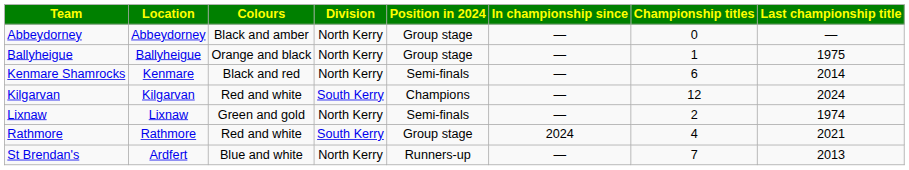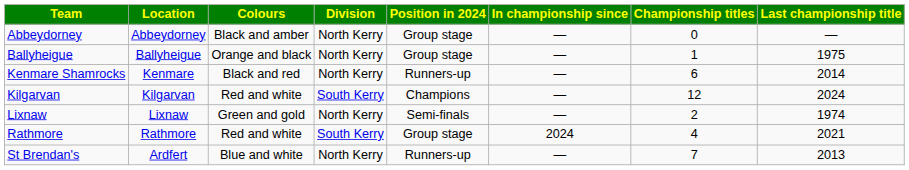 <table class="wikitable sortable" style="text-align:center;">
 <tr>
 <th style="background:green;color:yellow">Team</th>
 <th style="background:green;color:yellow">Location</th>
 <th style="background:green;color:yellow">Colours</th>
 <th style="background:green;color:yellow">Division</th>
 <th style="background:green;color:yellow">Position in 2024</th>
 <th style="background:green;color:yellow">In championship since</th>
 <th style="background:green;color:yellow">Championship titles</th>
 <th style="background:green;color:yellow">Last championship title</th>
 </tr>
 <tr>
 <td style="text-align:left;"> <a href='#'>Abbeydorney</a></td>
 <td><a href='#'>Abbeydorney</a></td>
 <td>Black and amber</td>
 <td>North Kerry</td>
 <td>Group stage</td>
 <td>—</td>
 <td>0</td>
 <td>—</td>
 </tr>
 <tr>
 <td style="text-align:left;"> <a href='#'>Ballyheigue</a></td>
 <td><a href='#'>Ballyheigue</a></td>
 <td>Orange and black</td>
 <td>North Kerry</td>
 <td>Group stage</td>
 <td>—</td>
 <td>1</td>
 <td>1975</td>
 </tr>
 <tr>
 <td style="text-align:left;"> <a href='#'>Kenmare Shamrocks</a></td>
 <td><a href='#'>Kenmare</a></td>
 <td>Black and red</td>
 <td>North Kerry</td>
-<td>Semi-finals</td>
+<td>Runners-up</td>
 <td>—</td>
 <td>6</td>
 <td>2014</td>
 </tr>
 <tr>
 <td style="text-align:left;"> <a href='#'>Kilgarvan</a></td>
 <td><a href='#'>Kilgarvan</a></td>
 <td>Red and white</td>
 <td><a href='#'>South Kerry</a></td>
 <td>Champions</td>
 <td>—</td>
 <td>12</td>
 <td>2024</td>
 </tr>
 <tr>
 <td style="text-align:left;"> <a href='#'>Lixnaw</a></td>
 <td><a href='#'>Lixnaw</a></td>
 <td>Green and gold</td>
 <td>North Kerry</td>
 <td>Semi-finals</td>
 <td>—</td>
 <td>2</td>
 <td>1974</td>
 </tr>
 <tr>
 <td style="text-align:left;"> <a href='#'>Rathmore</a></td>
 <td><a href='#'>Rathmore</a></td>
 <td>Red and white</td>
 <td><a href='#'>South Kerry</a></td>
 <td>Group stage</td>
 <td>2024</td>
 <td>4</td>
 <td>2021</td>
 </tr>
 <tr>
 <td style="text-align:left;"> <a href='#'>St Brendan's</a></td>
 <td><a href='#'>Ardfert</a></td>
 <td>Blue and white</td>
 <td>North Kerry</td>
 <td>Runners-up</td>
 <td>—</td>
 <td>7</td>
 <td>2013</td>
 </tr>
 </table>
